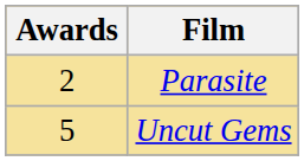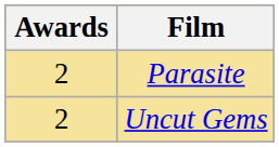 <table class="wikitable plainrowheaders" rowspan=2 style="text-align: center; background: #f6e39c">
 <tr>
 <th scope="col" width="55">Awards</th>
 <th scope="col" align="center">Film</th>
 </tr>
 <tr>
 <td>2</td>
 <td><em><a href='#'>Parasite</a></em></td>
 </tr>
 <tr>
-<td>5</td>
+<td>2</td>
 <td><em><a href='#'>Uncut Gems</a></em></td>
 </tr>
 </table>
